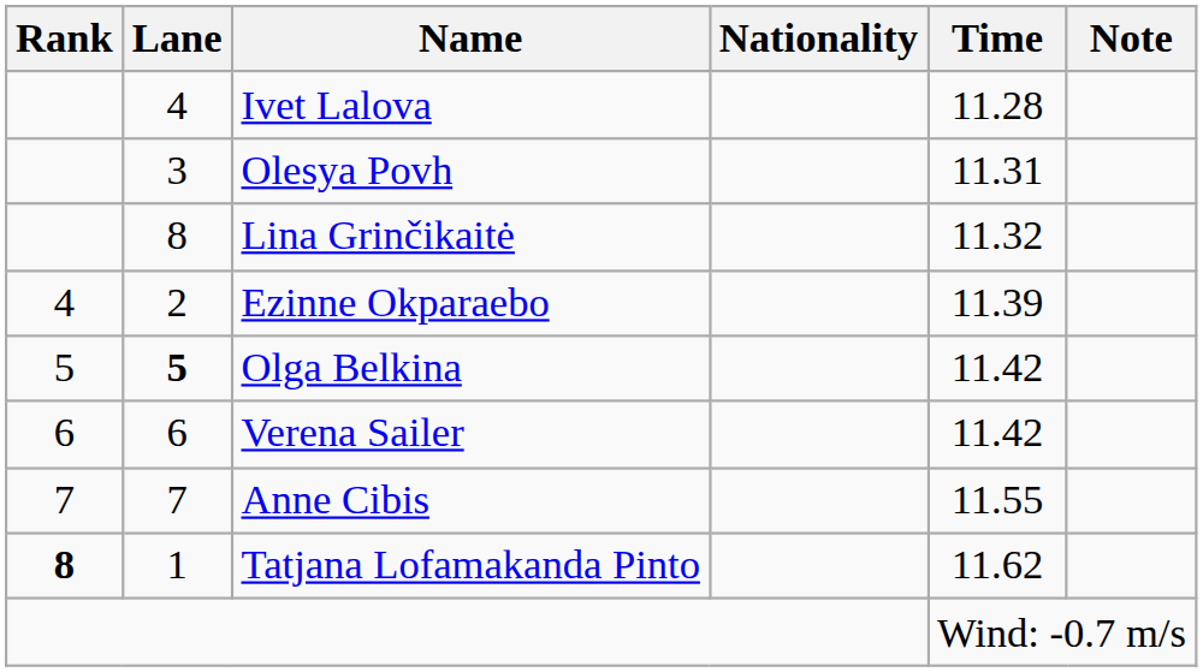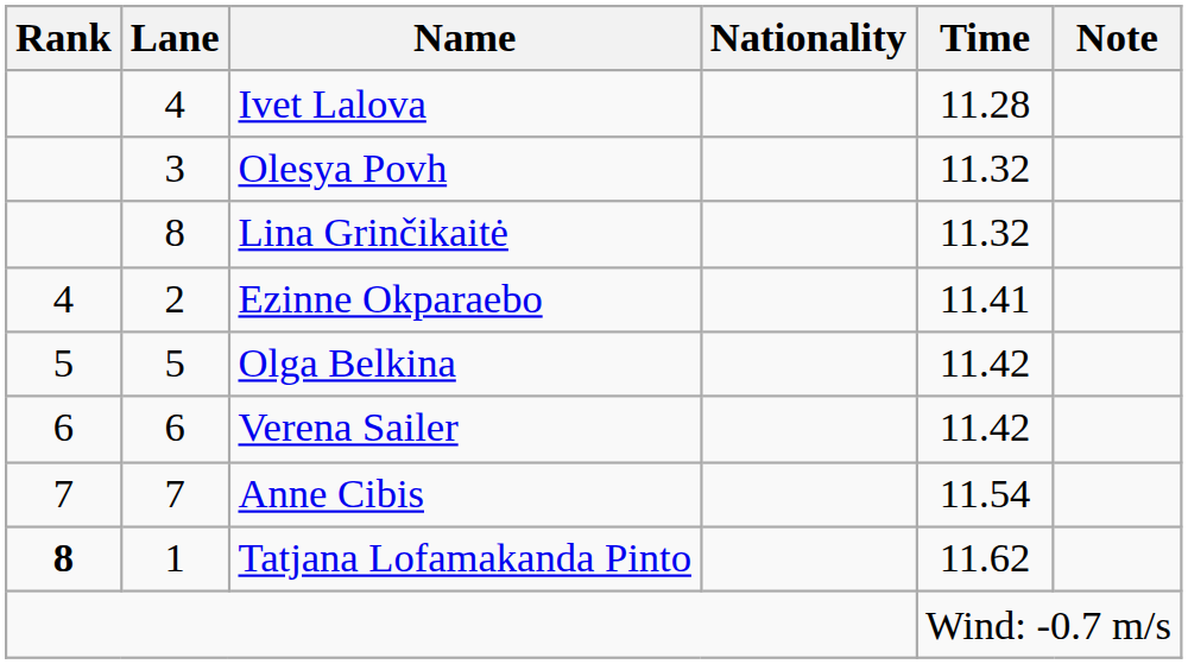 <table class="wikitable sortable" style="text-align:center">
 <tr>
 <th>Rank</th>
 <th>Lane</th>
 <th>Name</th>
 <th>Nationality</th>
 <th>Time</th>
 <th>Note</th>
 </tr>
 <tr>
 <td></td>
 <td>4</td>
 <td align="left"><a href='#'>Ivet Lalova</a></td>
 <td align=left></td>
 <td>11.28</td>
 <td></td>
 </tr>
 <tr>
 <td></td>
 <td>3</td>
 <td align="left"><a href='#'>Olesya Povh</a></td>
 <td align=left></td>
-<td>11.31</td>
+<td>11.32</td>
 <td></td>
 </tr>
 <tr>
 <td></td>
 <td>8</td>
 <td align="left"><a href='#'>Lina Grinčikaitė</a></td>
 <td align=left></td>
 <td>11.32</td>
 <td></td>
 </tr>
 <tr>
 <td>4</td>
 <td>2</td>
 <td align="left"><a href='#'>Ezinne Okparaebo</a></td>
 <td align=left></td>
-<td>11.39</td>
+<td>11.41</td>
 <td></td>
 </tr>
 <tr>
 <td>5</td>
-<td><strong>5</strong></td>
+<td>5</td>
 <td align="left"><a href='#'>Olga Belkina</a></td>
 <td align=left></td>
 <td>11.42</td>
 <td></td>
 </tr>
 <tr>
 <td>6</td>
 <td>6</td>
 <td align="left"><a href='#'>Verena Sailer</a></td>
 <td align=left></td>
 <td>11.42</td>
 <td></td>
 </tr>
 <tr>
 <td>7</td>
 <td>7</td>
 <td align="left"><a href='#'>Anne Cibis</a></td>
 <td align=left></td>
-<td>11.55</td>
+<td>11.54</td>
 <td></td>
 </tr>
 <tr>
 <td><strong>8</strong></td>
 <td>1</td>
 <td align="left"><a href='#'>Tatjana Lofamakanda Pinto</a></td>
 <td align=left></td>
 <td>11.62</td>
 <td></td>
 </tr>
 <tr>
 <td colspan="4"></td>
 <td colspan="2">Wind: -0.7 m/s</td>
 </tr>
 </table>
